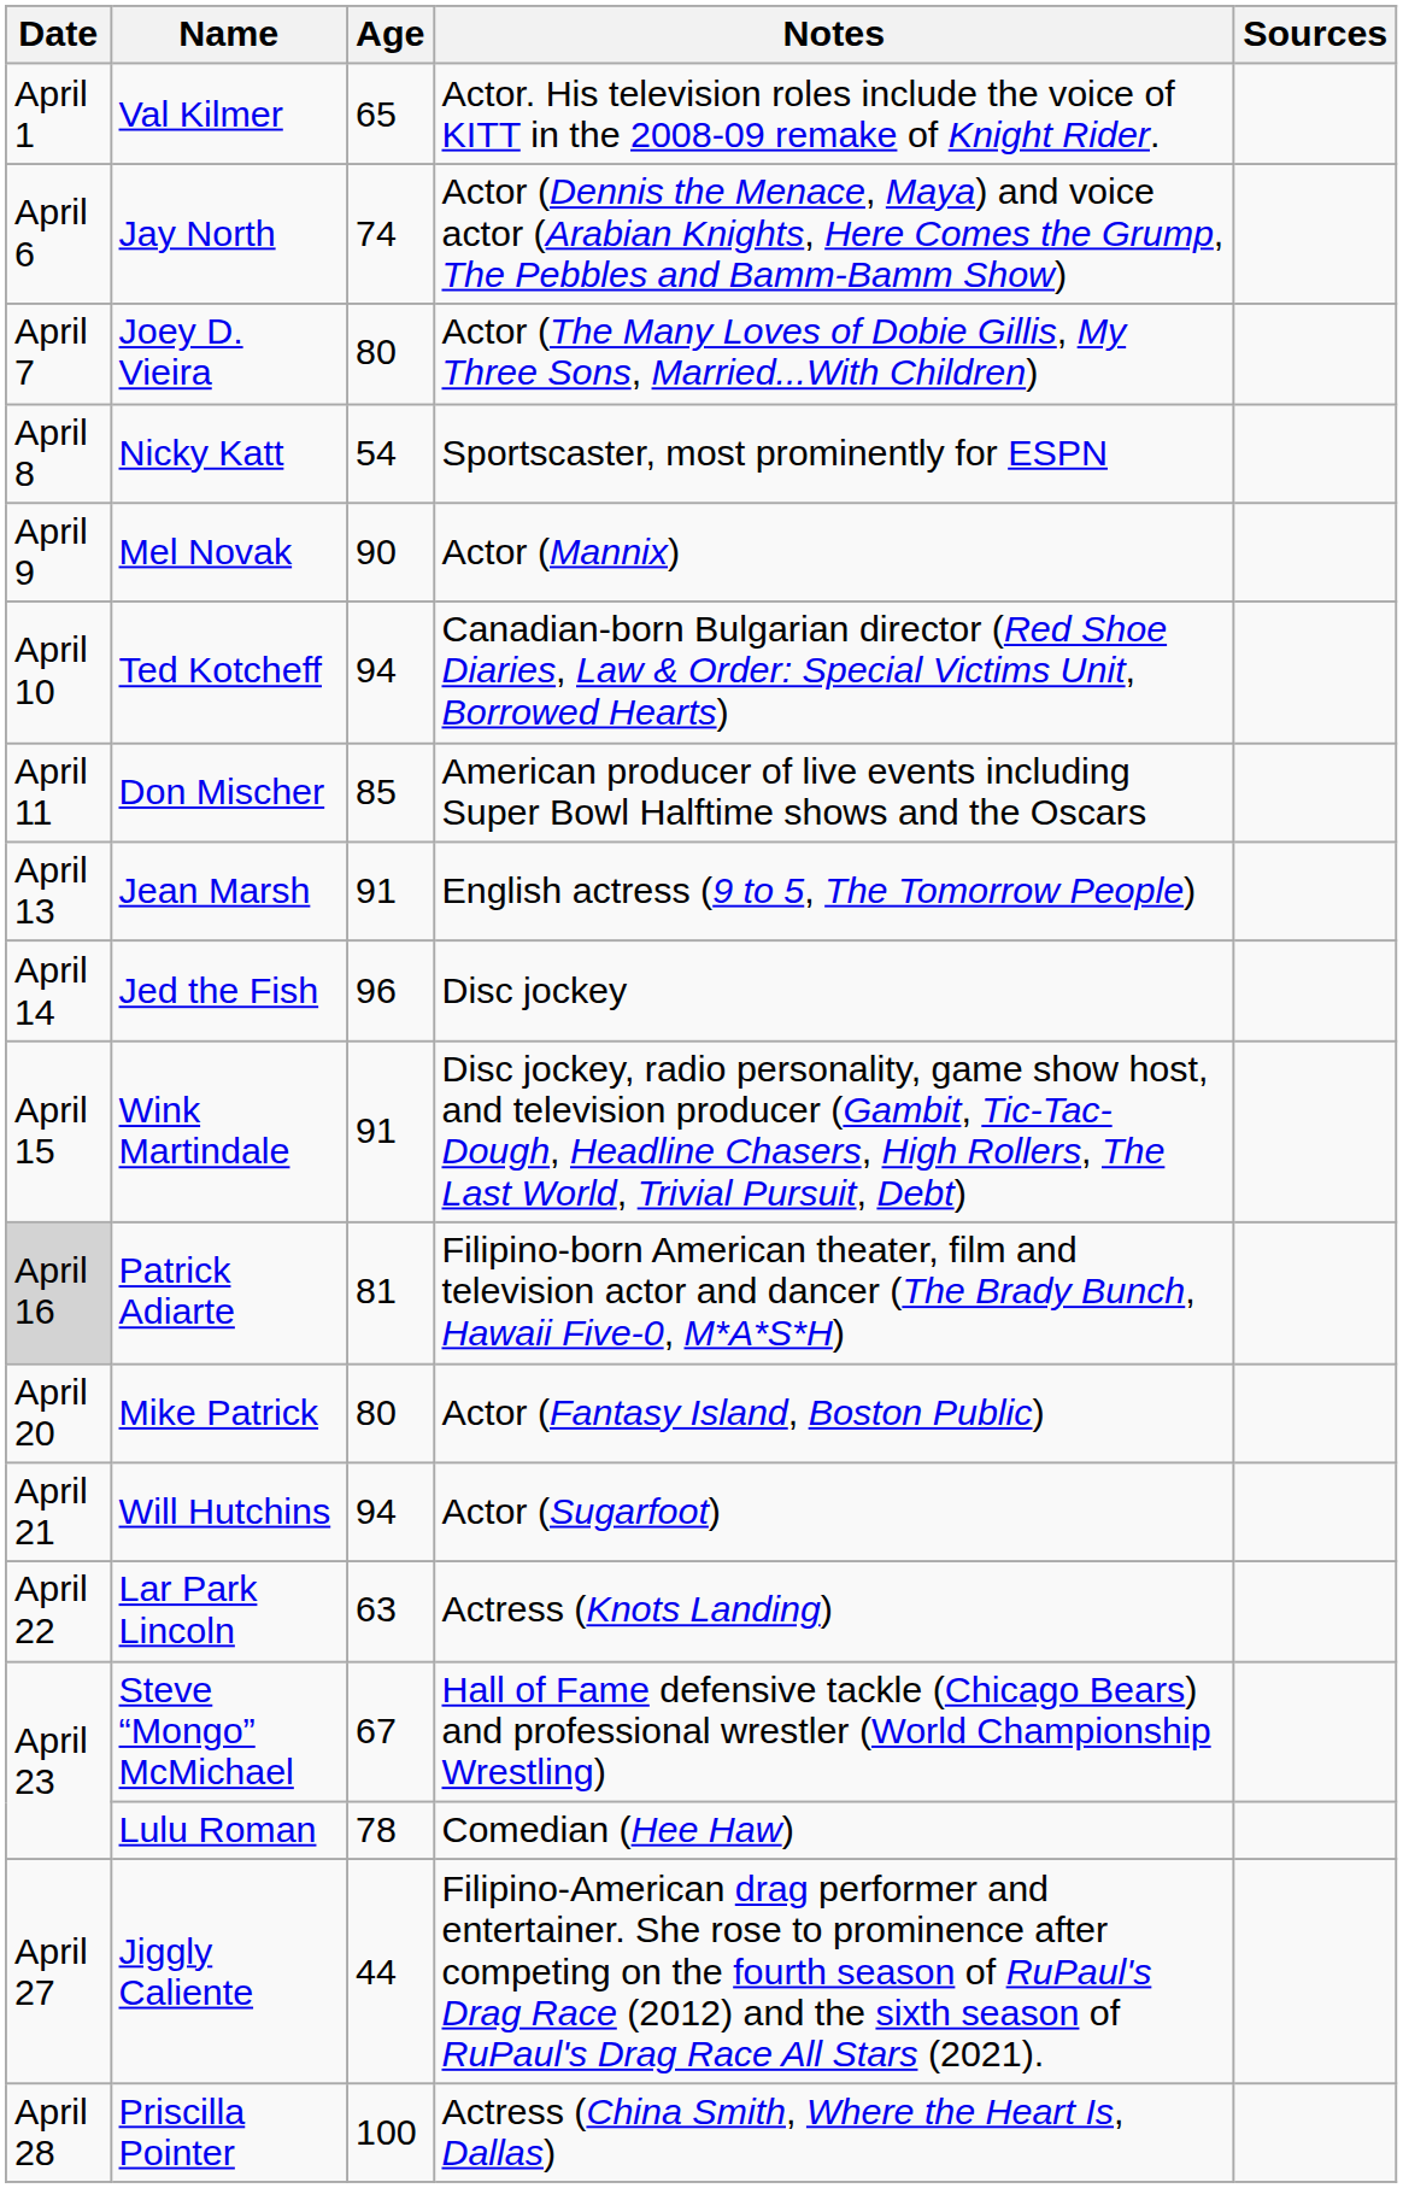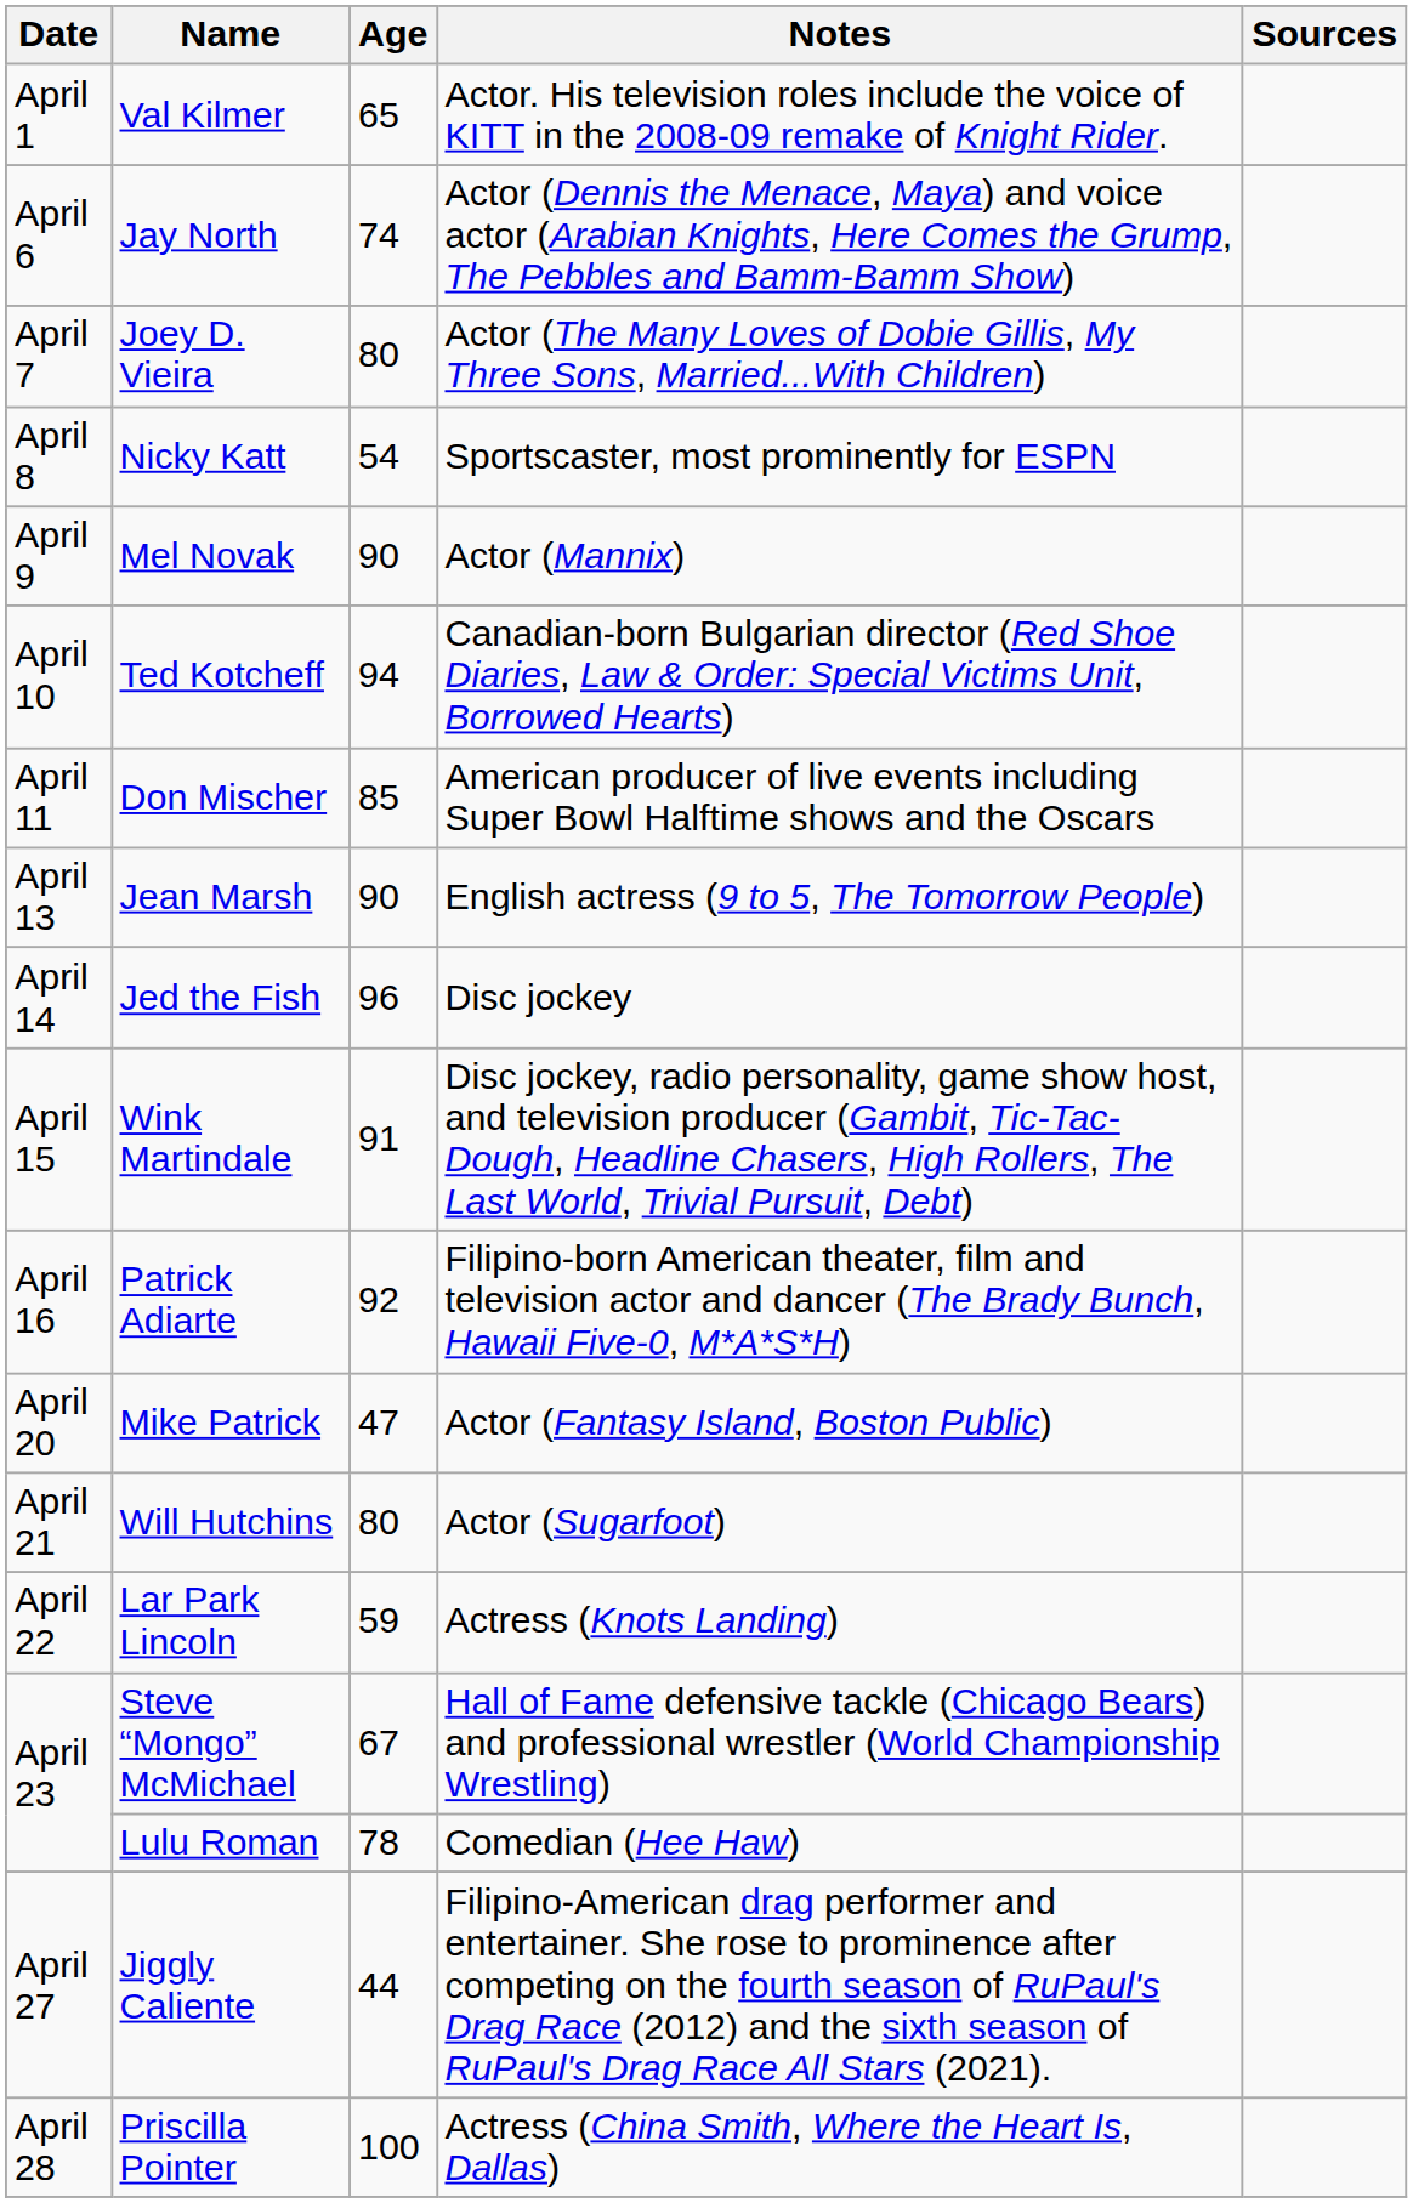 <table class="wikitable sortable">
 <tr>
 <th>Date</th>
 <th>Name</th>
 <th>Age</th>
 <th>Notes</th>
 <th>Sources</th>
 </tr>
 <tr>
 <td>April 1</td>
 <td><a href='#'>Val Kilmer</a></td>
 <td>65</td>
 <td>Actor. His television roles include the voice of <a href='#'>KITT</a> in the <a href='#'>2008-09 remake</a> of <em><a href='#'>Knight Rider</a></em>.</td>
 <td></td>
 </tr>
 <tr>
 <td>April 6</td>
 <td><a href='#'>Jay North</a></td>
 <td>74</td>
 <td>Actor (<em><a href='#'>Dennis the Menace</a></em>, <em><a href='#'>Maya</a></em>) and voice actor (<em><a href='#'>Arabian Knights</a></em>, <em><a href='#'>Here Comes the Grump</a></em>, <em><a href='#'>The Pebbles and Bamm-Bamm Show</a></em>)</td>
 <td></td>
 </tr>
 <tr>
 <td>April 7</td>
 <td><a href='#'>Joey D. Vieira</a></td>
 <td>80</td>
 <td>Actor (<em><a href='#'>The Many Loves of Dobie Gillis</a></em>, <em><a href='#'>My Three Sons</a></em>, <em><a href='#'>Married...With Children</a></em>)</td>
 <td><br></td>
 </tr>
 <tr>
 <td>April 8</td>
 <td><a href='#'>Nicky Katt</a></td>
 <td>54</td>
 <td>Sportscaster, most prominently for <a href='#'>ESPN</a></td>
 <td></td>
 </tr>
 <tr>
 <td>April 9</td>
 <td><a href='#'>Mel Novak</a></td>
 <td>90</td>
 <td>Actor (<em><a href='#'>Mannix</a></em>)</td>
 <td></td>
 </tr>
 <tr>
 <td>April 10</td>
 <td><a href='#'>Ted Kotcheff</a></td>
 <td>94</td>
 <td>Canadian-born Bulgarian director (<em><a href='#'>Red Shoe Diaries</a></em>, <em><a href='#'>Law & Order: Special Victims Unit</a></em>, <em><a href='#'>Borrowed Hearts</a></em>)</td>
 <td></td>
 </tr>
 <tr>
 <td>April 11</td>
 <td><a href='#'>Don Mischer</a></td>
 <td>85</td>
 <td>American producer of live events including Super Bowl Halftime shows and the Oscars</td>
 <td></td>
 </tr>
 <tr>
 <td>April 13</td>
 <td><a href='#'>Jean Marsh</a></td>
-<td>91</td>
+<td>90</td>
 <td>English actress (<em><a href='#'>9 to 5</a></em>, <em><a href='#'>The Tomorrow People</a></em>)</td>
 <td></td>
 </tr>
 <tr>
 <td>April 14</td>
 <td><a href='#'>Jed the Fish</a></td>
 <td>96</td>
 <td>Disc jockey</td>
 <td></td>
 </tr>
 <tr>
 <td>April 15</td>
 <td><a href='#'>Wink Martindale</a></td>
 <td>91</td>
 <td>Disc jockey, radio personality, game show host, and television producer (<em><a href='#'>Gambit</a></em>, <em><a href='#'>Tic-Tac-Dough</a></em>, <em><a href='#'>Headline Chasers</a></em>, <em><a href='#'>High Rollers</a></em>, <em><a href='#'>The Last World</a></em>, <em><a href='#'>Trivial Pursuit</a></em>, <em><a href='#'>Debt</a></em>)</td>
 <td></td>
 </tr>
 <tr>
-<td style="background: lightgrey;">April 16</td>
+<td>April 16</td>
 <td><a href='#'>Patrick Adiarte</a></td>
-<td>81</td>
+<td>92</td>
 <td>Filipino-born American theater, film and television actor and dancer  (<em><a href='#'>The Brady Bunch</a></em>, <em><a href='#'>Hawaii Five-0</a></em>, <em><a href='#'>M*A*S*H</a></em>)</td>
 <td></td>
 </tr>
 <tr>
 <td>April 20</td>
 <td><a href='#'>Mike Patrick</a></td>
-<td>80</td>
+<td>47</td>
 <td>Actor (<em><a href='#'>Fantasy Island</a></em>, <em><a href='#'>Boston Public</a></em>)</td>
 <td></td>
 </tr>
 <tr>
 <td>April 21</td>
 <td><a href='#'>Will Hutchins</a></td>
-<td>94</td>
+<td>80</td>
 <td>Actor (<em><a href='#'>Sugarfoot</a></em>)</td>
 <td></td>
 </tr>
 <tr>
 <td>April 22</td>
 <td><a href='#'>Lar Park Lincoln</a></td>
-<td>63</td>
+<td>59</td>
 <td>Actress (<em><a href='#'>Knots Landing</a></em>)</td>
 <td></td>
 </tr>
 <tr>
 <td rowspan=2>April 23</td>
 <td><a href='#'>Steve “Mongo” McMichael</a></td>
 <td>67</td>
 <td><a href='#'>Hall of Fame</a> defensive tackle (<a href='#'>Chicago Bears</a>) and professional wrestler (<a href='#'>World Championship Wrestling</a>)</td>
 <td></td>
 </tr>
 <tr>
 <td><a href='#'>Lulu Roman</a></td>
 <td>78</td>
 <td>Comedian (<em><a href='#'>Hee Haw</a></em>)</td>
 <td></td>
 </tr>
 <tr>
 <td>April 27</td>
 <td><a href='#'>Jiggly Caliente</a></td>
 <td>44</td>
 <td>Filipino-American <a href='#'>drag</a> performer and entertainer. She rose to prominence after competing on the <a href='#'>fourth season</a> of <em><a href='#'>RuPaul's Drag Race</a></em> (2012) and the <a href='#'>sixth season</a> of <em><a href='#'>RuPaul's Drag Race All Stars</a></em> (2021).</td>
 <td></td>
 </tr>
 <tr>
 <td>April 28</td>
 <td><a href='#'>Priscilla Pointer</a></td>
 <td>100</td>
 <td>Actress (<em><a href='#'>China Smith</a></em>, <em><a href='#'>Where the Heart Is</a></em>, <em><a href='#'>Dallas</a></em>)</td>
 <td></td>
 </tr>
 </table>
